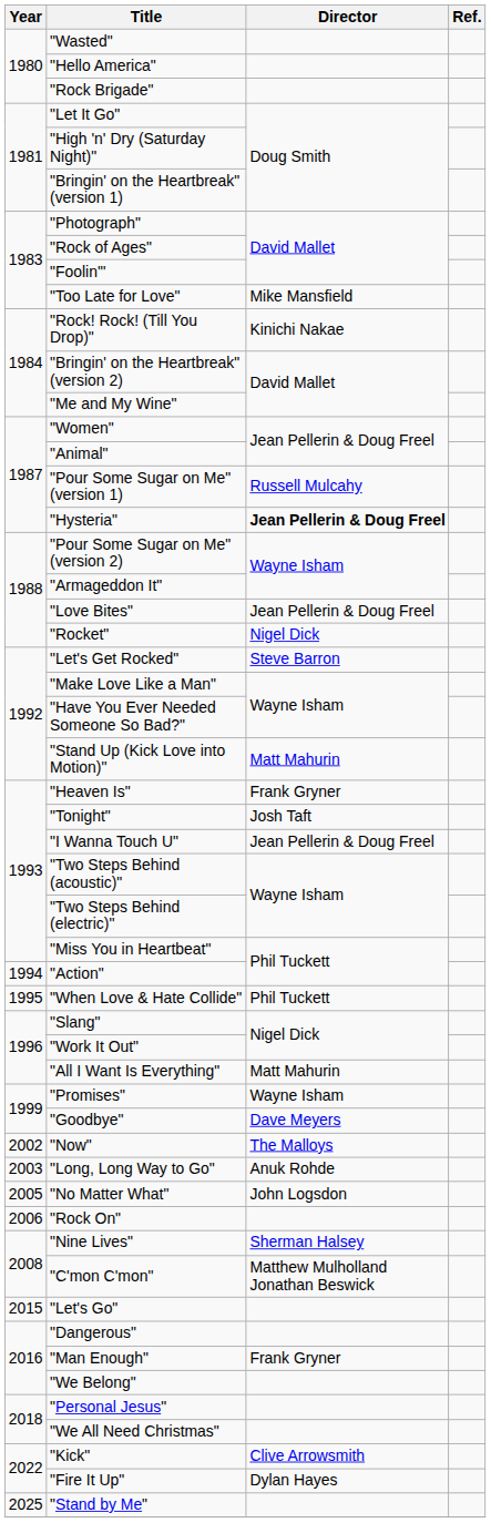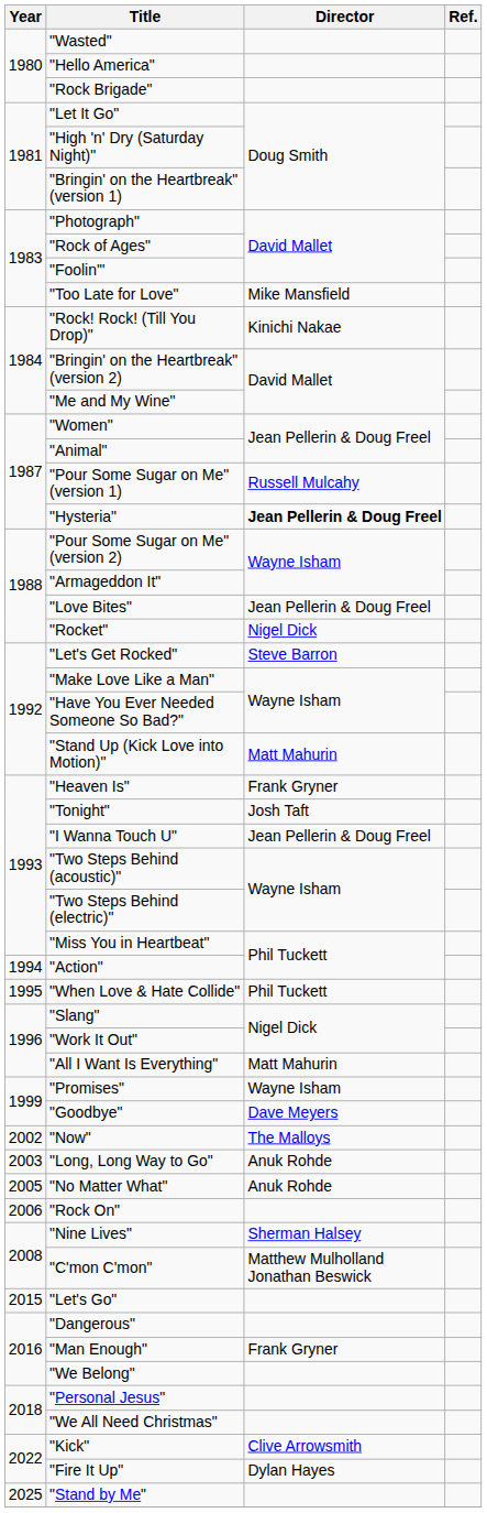 <table class="wikitable">
 <tr>
 <th>Year</th>
 <th width="200">Title</th>
 <th>Director</th>
 <th>Ref.</th>
 </tr>
 <tr>
 <td rowspan="3">1980</td>
 <td>"Wasted"</td>
 <td></td>
 <td></td>
 </tr>
 <tr>
 <td>"Hello America"</td>
 <td></td>
 <td></td>
 </tr>
 <tr>
 <td>"Rock Brigade"</td>
 <td></td>
 <td></td>
 </tr>
 <tr>
 <td rowspan="3">1981</td>
 <td>"Let It Go"</td>
 <td rowspan="3">Doug Smith</td>
 <td></td>
 </tr>
 <tr>
 <td>"High 'n' Dry (Saturday Night)"</td>
 <td></td>
 </tr>
 <tr>
 <td>"Bringin' on the Heartbreak" <br>(version 1)</td>
 <td></td>
 </tr>
 <tr>
 <td rowspan="4">1983</td>
 <td>"Photograph"</td>
 <td rowspan="3"><a href='#'>David Mallet</a></td>
 <td></td>
 </tr>
 <tr>
 <td>"Rock of Ages"</td>
 <td></td>
 </tr>
 <tr>
 <td>"Foolin'"</td>
 <td></td>
 </tr>
 <tr>
 <td>"Too Late for Love"</td>
 <td>Mike Mansfield</td>
 <td></td>
 </tr>
 <tr>
 <td rowspan="3">1984</td>
 <td>"Rock! Rock! (Till You Drop)"</td>
 <td>Kinichi Nakae</td>
 <td></td>
 </tr>
 <tr>
 <td>"Bringin' on the Heartbreak" <br>(version 2)</td>
 <td rowspan="2">David Mallet</td>
 <td></td>
 </tr>
 <tr>
 <td>"Me and My Wine"</td>
 <td></td>
 </tr>
 <tr>
 <td rowspan="4">1987</td>
 <td>"Women"</td>
 <td rowspan="2">Jean Pellerin & Doug Freel</td>
 <td></td>
 </tr>
 <tr>
 <td>"Animal"</td>
 <td></td>
 </tr>
 <tr>
 <td>"Pour Some Sugar on Me"<br>(version 1)</td>
 <td><a href='#'>Russell Mulcahy</a></td>
 <td></td>
 </tr>
 <tr>
 <td>"Hysteria"</td>
 <td><strong>Jean Pellerin & Doug Freel</strong></td>
 <td></td>
 </tr>
 <tr>
 <td rowspan="4">1988</td>
 <td>"Pour Some Sugar on Me"<br>(version 2)</td>
 <td rowspan="2"><a href='#'>Wayne Isham</a></td>
 <td></td>
 </tr>
 <tr>
 <td>"Armageddon It"</td>
 <td></td>
 </tr>
 <tr>
 <td>"Love Bites"</td>
 <td>Jean Pellerin & Doug Freel</td>
 <td></td>
 </tr>
 <tr>
 <td>"Rocket"</td>
 <td><a href='#'>Nigel Dick</a></td>
 <td></td>
 </tr>
 <tr>
 <td rowspan="4">1992</td>
 <td>"Let's Get Rocked"</td>
 <td><a href='#'>Steve Barron</a></td>
 <td></td>
 </tr>
 <tr>
 <td>"Make Love Like a Man"</td>
 <td rowspan="2">Wayne Isham</td>
 <td></td>
 </tr>
 <tr>
 <td>"Have You Ever Needed Someone So Bad?"</td>
 <td></td>
 </tr>
 <tr>
 <td>"Stand Up (Kick Love into Motion)"</td>
 <td><a href='#'>Matt Mahurin</a></td>
 <td></td>
 </tr>
 <tr>
 <td rowspan="6">1993</td>
 <td>"Heaven Is"</td>
 <td>Frank Gryner</td>
 <td></td>
 </tr>
 <tr>
 <td>"Tonight"</td>
 <td>Josh Taft</td>
 <td></td>
 </tr>
 <tr>
 <td>"I Wanna Touch U"</td>
 <td>Jean Pellerin & Doug Freel</td>
 <td></td>
 </tr>
 <tr>
 <td>"Two Steps Behind (acoustic)"</td>
 <td rowspan="2">Wayne Isham</td>
 <td></td>
 </tr>
 <tr>
 <td>"Two Steps Behind (electric)"</td>
 <td></td>
 </tr>
 <tr>
 <td>"Miss You in Heartbeat"</td>
 <td rowspan="2">Phil Tuckett</td>
 <td></td>
 </tr>
 <tr>
 <td>1994</td>
 <td>"Action"</td>
 <td></td>
 </tr>
 <tr>
 <td>1995</td>
 <td>"When Love & Hate Collide"</td>
 <td>Phil Tuckett</td>
 <td></td>
 </tr>
 <tr>
 <td rowspan="3">1996</td>
 <td>"Slang"</td>
 <td rowspan="2">Nigel Dick</td>
 <td></td>
 </tr>
 <tr>
 <td>"Work It Out"</td>
 <td></td>
 </tr>
 <tr>
 <td>"All I Want Is Everything"</td>
 <td>Matt Mahurin</td>
 <td></td>
 </tr>
 <tr>
 <td rowspan="2">1999</td>
 <td>"Promises"</td>
 <td>Wayne Isham</td>
 <td></td>
 </tr>
 <tr>
 <td>"Goodbye"</td>
 <td><a href='#'>Dave Meyers</a></td>
 <td></td>
 </tr>
 <tr>
 <td>2002</td>
 <td>"Now"</td>
 <td><a href='#'>The Malloys</a></td>
 <td></td>
 </tr>
 <tr>
 <td>2003</td>
 <td>"Long, Long Way to Go"</td>
 <td>Anuk Rohde</td>
 <td></td>
 </tr>
 <tr>
 <td>2005</td>
 <td>"No Matter What"</td>
-<td>John Logsdon</td>
+<td>Anuk Rohde</td>
 <td></td>
 </tr>
 <tr>
 <td>2006</td>
 <td>"Rock On"</td>
 <td></td>
 <td></td>
 </tr>
 <tr>
 <td rowspan="2">2008</td>
 <td>"Nine Lives"</td>
 <td><a href='#'>Sherman Halsey</a></td>
 <td></td>
 </tr>
 <tr>
 <td>"C'mon C'mon"</td>
 <td>Matthew Mulholland<br>Jonathan Beswick</td>
 <td></td>
 </tr>
 <tr>
 <td>2015</td>
 <td>"Let's Go"</td>
 <td></td>
 <td></td>
 </tr>
 <tr>
 <td rowspan=3>2016</td>
 <td>"Dangerous"</td>
 <td></td>
 <td></td>
 </tr>
 <tr>
 <td>"Man Enough"</td>
 <td>Frank Gryner</td>
 <td></td>
 </tr>
 <tr>
 <td>"We Belong"</td>
 <td></td>
 <td></td>
 </tr>
 <tr>
 <td rowspan="2">2018</td>
 <td>"<a href='#'>Personal Jesus</a>"</td>
 <td></td>
 <td></td>
 </tr>
 <tr>
 <td>"We All Need Christmas"</td>
 <td></td>
 <td></td>
 </tr>
 <tr>
 <td rowspan="2">2022</td>
 <td>"Kick"</td>
 <td><a href='#'>Clive Arrowsmith</a></td>
 <td></td>
 </tr>
 <tr>
 <td>"Fire It Up"</td>
 <td>Dylan Hayes</td>
 <td></td>
 </tr>
 <tr>
 <td>2025</td>
 <td>"<a href='#'>Stand by Me</a>"</td>
 <td></td>
 <td></td>
 </tr>
 <tr>
 </tr>
 </table>
